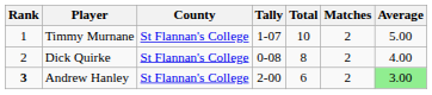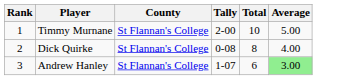 <table class="wikitable">
 <tr>
 <th>Rank</th>
 <th>Player</th>
 <th>County</th>
 <th>Tally</th>
 <th>Total</th>
-<th>Matches</th>
 <th>Average</th>
 </tr>
 <tr>
 <td rowspan=1 align=center>1</td>
 <td>Timmy Murnane</td>
 <td><a href='#'>St Flannan's College</a></td>
-<td align=center>1-07</td>
+<td align=center>2-00</td>
 <td align=center>10</td>
-<td align=center>2</td>
 <td align=center>5.00</td>
 </tr>
 <tr>
 <td rowspan=1 align=center>2</td>
 <td>Dick Quirke</td>
 <td><a href='#'>St Flannan's College</a></td>
 <td align=center>0-08</td>
 <td align=center>8</td>
-<td align=center>2</td>
 <td align=center>4.00</td>
 </tr>
 <tr>
-<td rowspan=1 align=center><strong>3</strong></td>
+<td rowspan=1 align=center>3</td>
 <td>Andrew Hanley</td>
 <td><a href='#'>St Flannan's College</a></td>
-<td align=center>2-00</td>
+<td align=center>1-07</td>
 <td align=center>6</td>
-<td align=center>2</td>
 <td align=center style="background: lightgreen;">3.00</td>
 </tr>
 </table>
